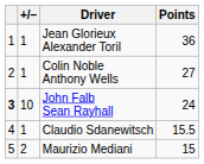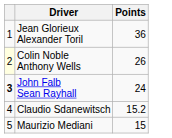 <table class="wikitable" style="font-size: 95%;">
 <tr>
 <th scope="col"></th>
-<th scope="col">+/–</th>
 <th scope="col">Driver</th>
 <th scope="col">Points</th>
 </tr>
 <tr>
 <td align="center">1</td>
-<td align="left"> 1</td>
 <td> Jean Glorieux<br> Alexander Toril</td>
 <td align="right">36</td>
 </tr>
 <tr>
-<td align="center">2</td>
-<td align="left"> 1</td>
+<td align="center" style="background: lightyellow;">2</td>
 <td> Colin Noble<br> Anthony Wells</td>
-<td align="right">27</td>
+<td align="right">26</td>
 </tr>
 <tr>
 <td align="center"><strong>3</strong></td>
-<td align="left"> 10</td>
 <td> <a href='#'>John Falb</a><br> <a href='#'>Sean Rayhall</a></td>
 <td align="right">24</td>
 </tr>
 <tr>
 <td align="center">4</td>
-<td align="left"> 1</td>
 <td> Claudio Sdanewitsch</td>
-<td align="right">15.5</td>
+<td align="right">15.2</td>
 </tr>
 <tr>
 <td align="center">5</td>
-<td align="left"> 2</td>
 <td> Maurizio Mediani</td>
 <td align="right">15</td>
 </tr>
 </table>
